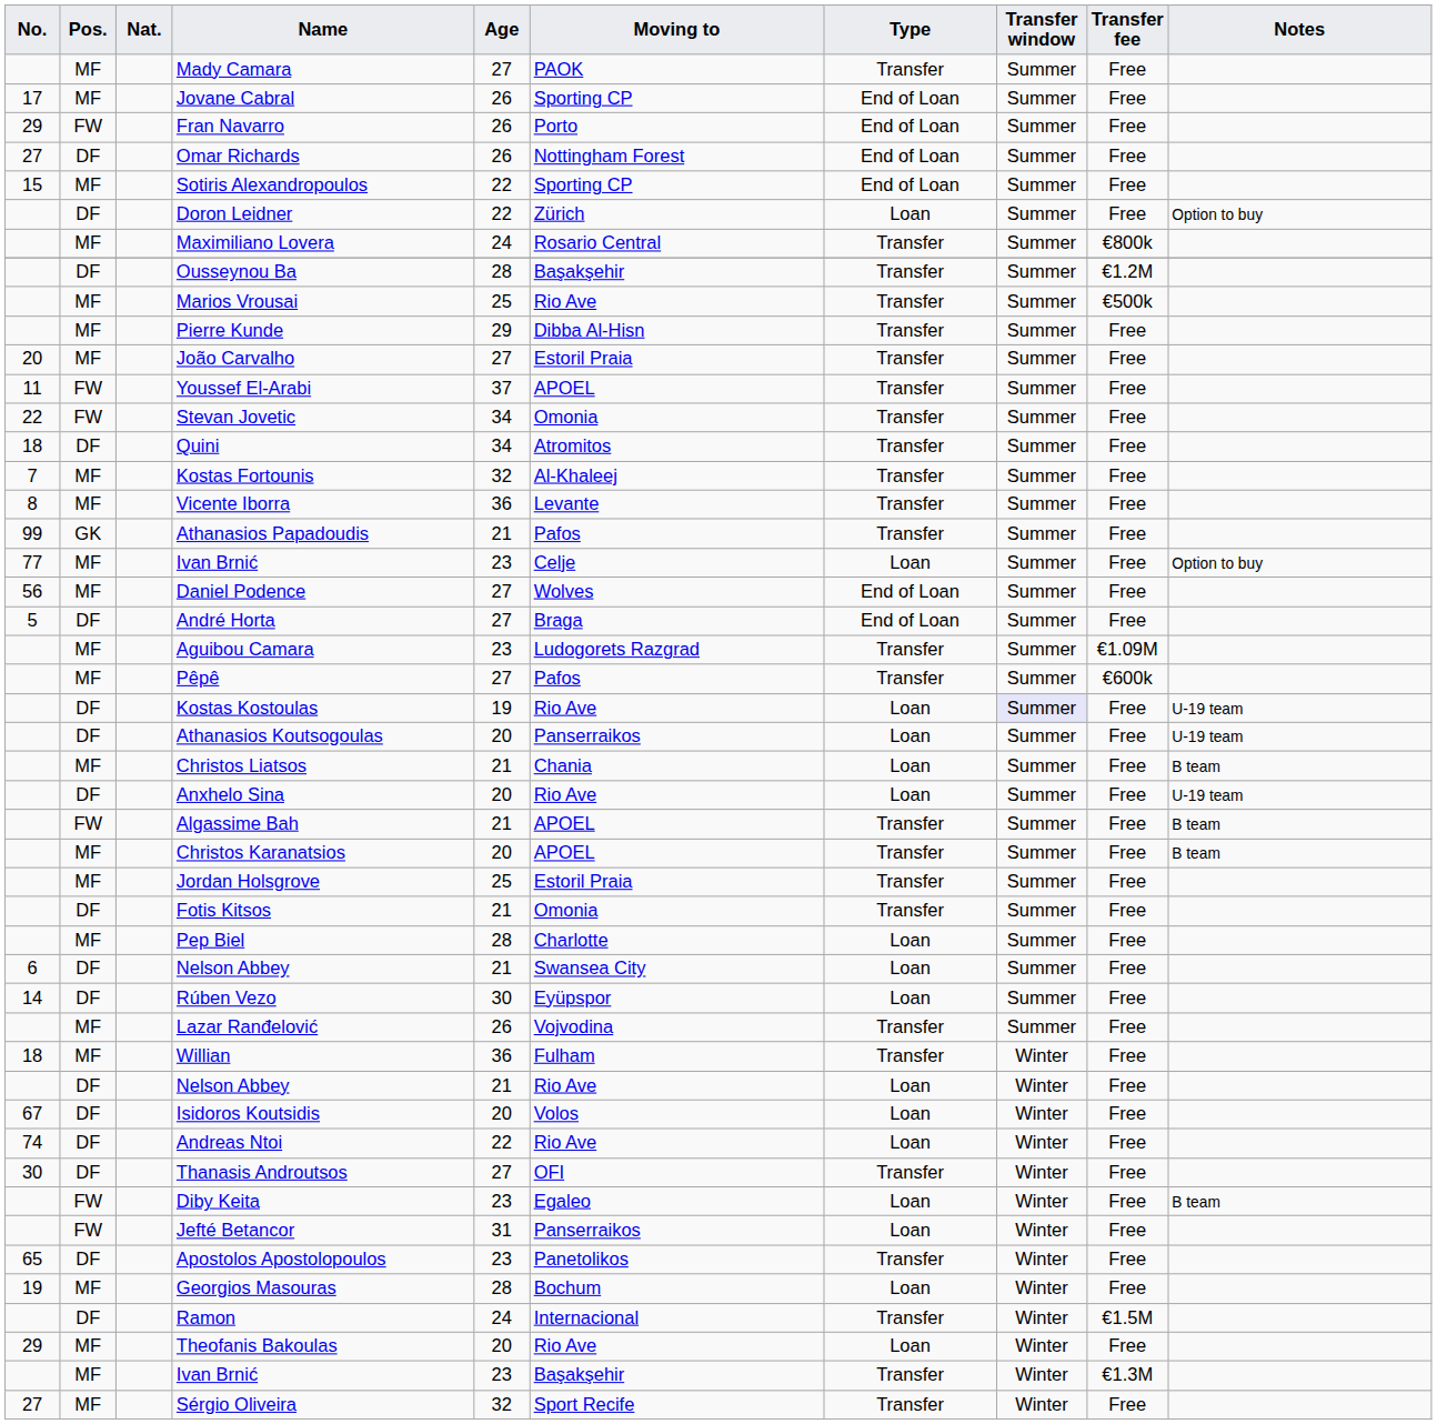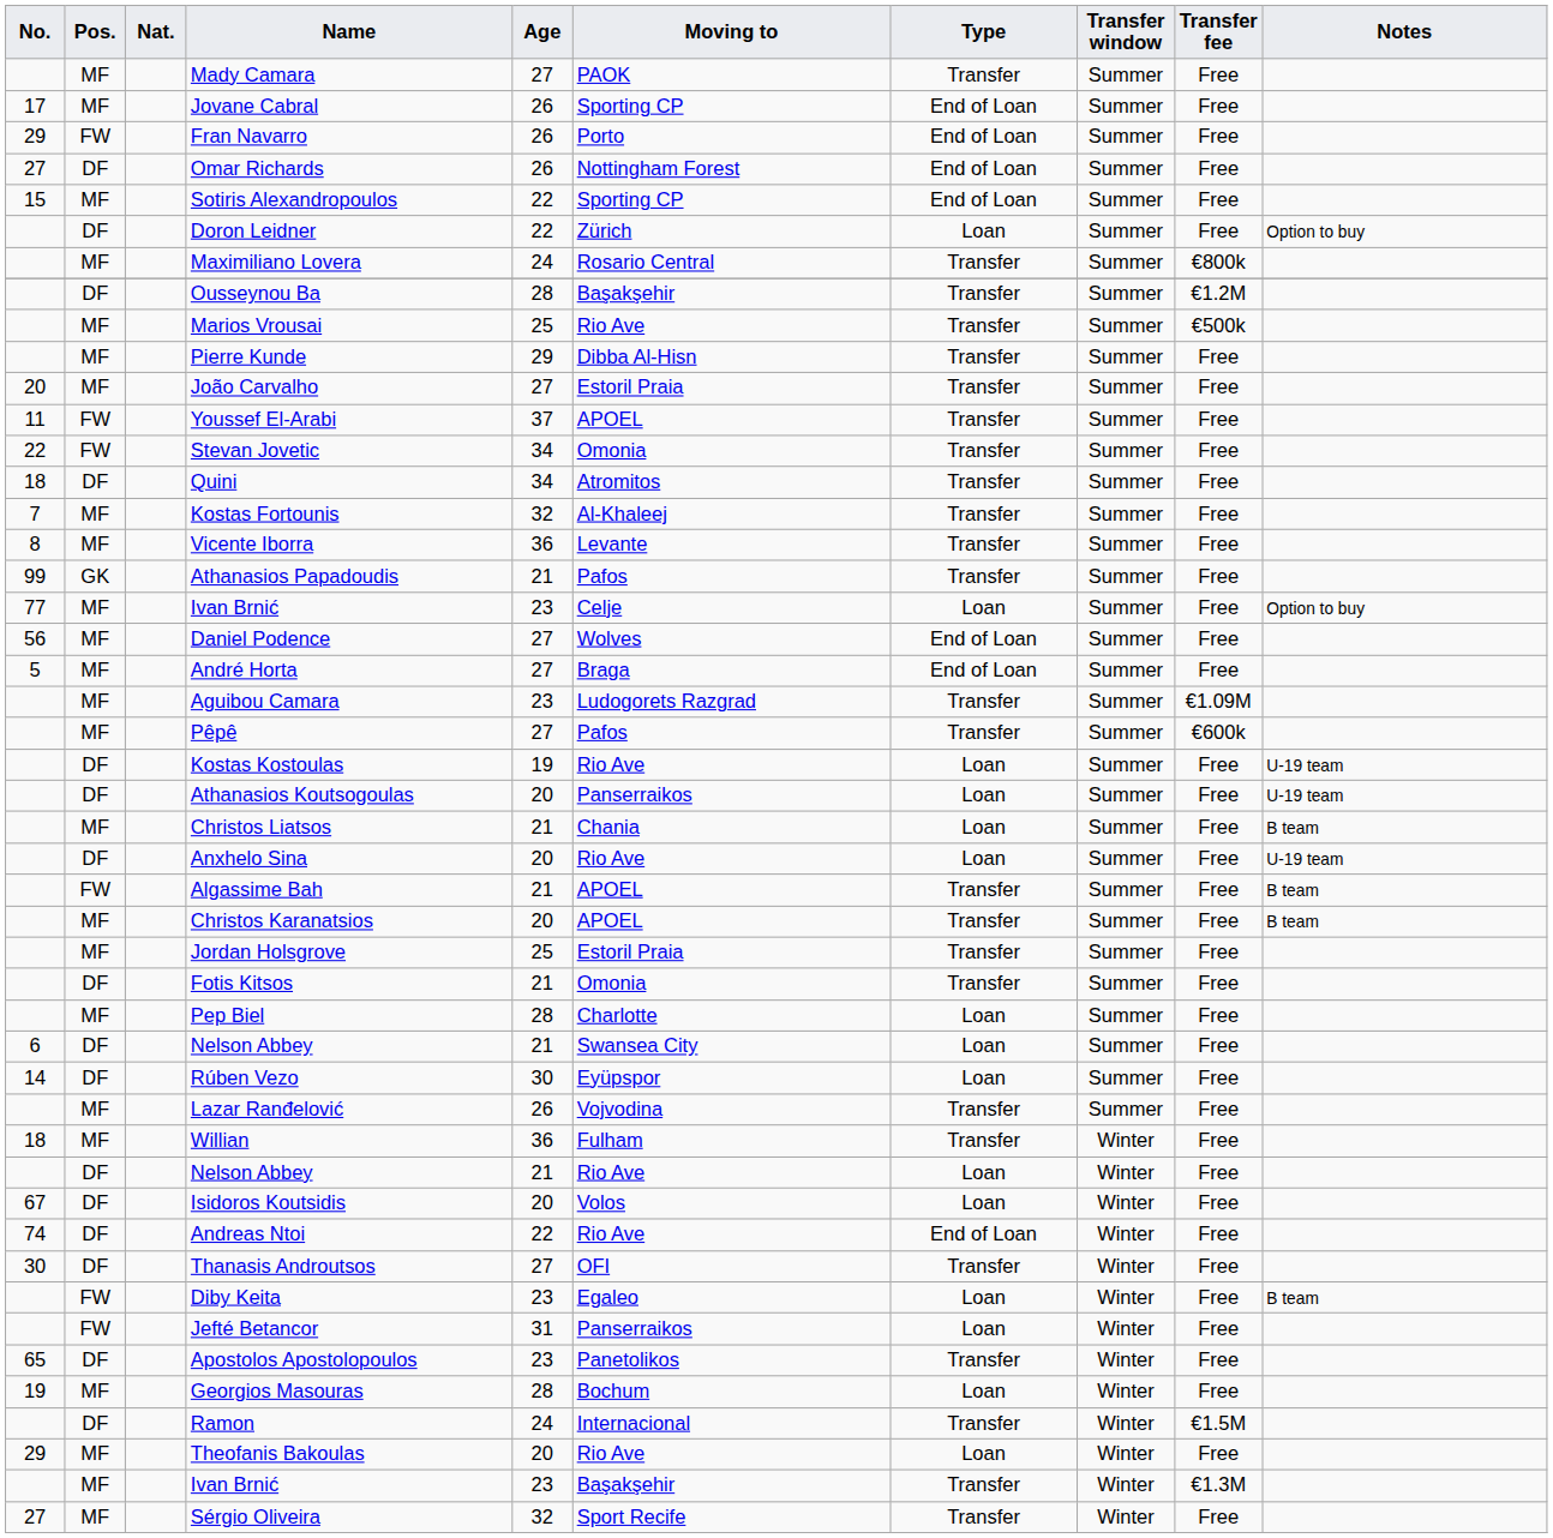 <table class="wikitable" style="text-align:center">
 <tr>
 <th style="background:#eaecf0; color:#000000; width:45px;">Νο.</th>
 <th style="background:#eaecf0; color:#000000; width:45px;">Pos.</th>
 <th style="background:#eaecf0; color:#000000; width:45px;">Nat.</th>
 <th style="background:#eaecf0; color:#000000; width:300px;">Name</th>
 <th style="background:#eaecf0; color:#000000; width:45px;">Age</th>
 <th style="background:#eaecf0; color:#000000; width:300px;">Moving to</th>
 <th style="background:#eaecf0; color:#000000; width:170px;">Type</th>
 <th style="background:#eaecf0; color:#000000; width:75px;">Transfer window</th>
 <th style="background:#eaecf0; color:#000000; width:55px;">Transfer fee</th>
 <th style="background:#eaecf0; color:#000000; width:280px;">Notes</th>
 </tr>
 <tr>
 <td></td>
 <td>MF</td>
 <td></td>
 <td style="text-align:left;"><a href='#'>Mady Camara</a></td>
 <td>27</td>
 <td style="text-align:left;"> <a href='#'>PAOK</a></td>
 <td>Transfer</td>
 <td>Summer</td>
 <td>Free</td>
 <td style="text-align:left;"></td>
 </tr>
 <tr>
 <td>17</td>
 <td>MF</td>
 <td></td>
 <td style="text-align:left;"><a href='#'>Jovane Cabral</a></td>
 <td>26</td>
 <td style="text-align:left;"> <a href='#'>Sporting CP</a></td>
 <td>End of Loan</td>
 <td>Summer</td>
 <td>Free</td>
 <td style="text-align:left;"></td>
 </tr>
 <tr>
 <td>29</td>
 <td>FW</td>
 <td></td>
 <td style="text-align:left;"><a href='#'>Fran Navarro</a></td>
 <td>26</td>
 <td style="text-align:left;"> <a href='#'>Porto</a></td>
 <td>End of Loan</td>
 <td>Summer</td>
 <td>Free</td>
 <td style="text-align:left;"></td>
 </tr>
 <tr>
 <td>27</td>
 <td>DF</td>
 <td></td>
 <td style="text-align:left;"><a href='#'>Omar Richards</a></td>
 <td>26</td>
 <td style="text-align:left;"> <a href='#'>Nottingham Forest</a></td>
 <td>End of Loan</td>
 <td>Summer</td>
 <td>Free</td>
 <td style="text-align:left;"></td>
 </tr>
 <tr>
 <td>15</td>
 <td>MF</td>
 <td></td>
 <td style="text-align:left;"><a href='#'>Sotiris Alexandropoulos</a></td>
 <td>22</td>
 <td style="text-align:left;"> <a href='#'>Sporting CP</a></td>
 <td>End of Loan</td>
 <td>Summer</td>
 <td>Free</td>
 <td style="text-align:left;"></td>
 </tr>
 <tr>
 <td></td>
 <td>DF</td>
 <td></td>
 <td style="text-align:left;"><a href='#'>Doron Leidner</a></td>
 <td>22</td>
 <td style="text-align:left;"> <a href='#'>Zürich</a></td>
 <td>Loan</td>
 <td>Summer</td>
 <td>Free</td>
 <td style="text-align:left;"><small>Option to buy</small></td>
 </tr>
 <tr>
 <td></td>
 <td>MF</td>
 <td></td>
 <td style="text-align:left;"><a href='#'>Maximiliano Lovera</a></td>
 <td>24</td>
 <td style="text-align:left;"> <a href='#'>Rosario Central</a></td>
 <td>Transfer</td>
 <td>Summer</td>
 <td>€800k</td>
 <td style="text-align:left;"></td>
 </tr>
 <tr>
 </tr>
 <tr>
 <td></td>
 <td>DF</td>
 <td></td>
 <td style="text-align:left;"><a href='#'>Ousseynou Ba</a></td>
 <td>28</td>
 <td style="text-align:left;"> <a href='#'>Başakşehir</a></td>
 <td>Transfer</td>
 <td>Summer</td>
 <td>€1.2M</td>
 <td style="text-align:left;"></td>
 </tr>
 <tr>
 <td></td>
 <td>MF</td>
 <td></td>
 <td style="text-align:left;"><a href='#'>Marios Vrousai</a></td>
 <td>25</td>
 <td style="text-align:left;"> <a href='#'>Rio Ave</a></td>
 <td>Transfer</td>
 <td>Summer</td>
 <td>€500k</td>
 <td style="text-align:left;"></td>
 </tr>
 <tr>
 <td></td>
 <td>MF</td>
 <td></td>
 <td style="text-align:left;"><a href='#'>Pierre Kunde</a></td>
 <td>29</td>
 <td style="text-align:left;"> <a href='#'>Dibba Al-Hisn</a></td>
 <td>Transfer</td>
 <td>Summer</td>
 <td>Free</td>
 <td style="text-align:left;"></td>
 </tr>
 <tr>
 <td>20</td>
 <td>MF</td>
 <td></td>
 <td style="text-align:left;"><a href='#'>João Carvalho</a></td>
 <td>27</td>
 <td style="text-align:left;"> <a href='#'>Estoril Praia</a></td>
 <td>Transfer</td>
 <td>Summer</td>
 <td>Free</td>
 <td style="text-align:left;"></td>
 </tr>
 <tr>
 <td>11</td>
 <td>FW</td>
 <td></td>
 <td style="text-align:left;"><a href='#'>Youssef El-Arabi</a></td>
 <td>37</td>
 <td style="text-align:left;"> <a href='#'>APOEL</a></td>
 <td>Transfer</td>
 <td>Summer</td>
 <td>Free</td>
 <td style="text-align:left;"></td>
 </tr>
 <tr>
 <td>22</td>
 <td>FW</td>
 <td></td>
 <td style="text-align:left;"><a href='#'>Stevan Jovetic</a></td>
 <td>34</td>
 <td style="text-align:left;"> <a href='#'>Omonia</a></td>
 <td>Transfer</td>
 <td>Summer</td>
 <td>Free</td>
 <td style="text-align:left;"></td>
 </tr>
 <tr>
 <td>18</td>
 <td>DF</td>
 <td></td>
 <td style="text-align:left;"><a href='#'>Quini</a></td>
 <td>34</td>
 <td style="text-align:left;"> <a href='#'>Atromitos</a></td>
 <td>Transfer</td>
 <td>Summer</td>
 <td>Free</td>
 <td style="text-align:left;"></td>
 </tr>
 <tr>
 <td>7</td>
 <td>MF</td>
 <td></td>
 <td style="text-align:left;"><a href='#'>Kostas Fortounis</a></td>
 <td>32</td>
 <td style="text-align:left;"> <a href='#'>Al-Khaleej</a></td>
 <td>Transfer</td>
 <td>Summer</td>
 <td>Free</td>
 <td style="text-align:left;"></td>
 </tr>
 <tr>
 <td>8</td>
 <td>MF</td>
 <td></td>
 <td style="text-align:left;"><a href='#'>Vicente Iborra</a></td>
 <td>36</td>
 <td style="text-align:left;"> <a href='#'>Levante</a></td>
 <td>Transfer</td>
 <td>Summer</td>
 <td>Free</td>
 <td style="text-align:left;"></td>
 </tr>
 <tr>
 <td>99</td>
 <td>GK</td>
 <td></td>
 <td style="text-align:left;"><a href='#'>Athanasios Papadoudis</a></td>
 <td>21</td>
 <td style="text-align:left;"> <a href='#'>Pafos</a></td>
 <td>Transfer</td>
 <td>Summer</td>
 <td>Free</td>
 <td style="text-align:left;"></td>
 </tr>
 <tr>
 <td>77</td>
 <td>MF</td>
 <td></td>
 <td style="text-align:left;"><a href='#'>Ivan Brnić</a></td>
 <td>23</td>
 <td style="text-align:left;"> <a href='#'>Celje</a></td>
 <td>Loan</td>
 <td>Summer</td>
 <td>Free</td>
 <td style="text-align:left;"><small>Option to buy</small></td>
 </tr>
 <tr>
 <td>56</td>
 <td>MF</td>
 <td></td>
 <td style="text-align:left;"><a href='#'>Daniel Podence</a></td>
 <td>27</td>
 <td style="text-align:left;"> <a href='#'>Wolves</a></td>
 <td>End of Loan</td>
 <td>Summer</td>
 <td>Free</td>
 <td style="text-align:left;"></td>
 </tr>
 <tr>
 <td>5</td>
-<td>DF</td>
+<td>MF</td>
 <td></td>
 <td style="text-align:left;"><a href='#'>André Horta</a></td>
 <td>27</td>
 <td style="text-align:left;"> <a href='#'>Braga</a></td>
 <td>End of Loan</td>
 <td>Summer</td>
 <td>Free</td>
 <td style="text-align:left;"></td>
 </tr>
 <tr>
 <td></td>
 <td>MF</td>
 <td></td>
 <td style="text-align:left;"><a href='#'>Aguibou Camara</a></td>
 <td>23</td>
 <td style="text-align:left;"> <a href='#'>Ludogorets Razgrad</a></td>
 <td>Transfer</td>
 <td>Summer</td>
 <td>€1.09M</td>
 <td style="text-align:left;"></td>
 </tr>
 <tr>
 <td></td>
 <td>MF</td>
 <td></td>
 <td style="text-align:left;"><a href='#'>Pêpê</a></td>
 <td>27</td>
 <td style="text-align:left;"> <a href='#'>Pafos</a></td>
 <td>Transfer</td>
 <td>Summer</td>
 <td>€600k</td>
 <td style="text-align:left;"></td>
 </tr>
 <tr>
 <td></td>
 <td>DF</td>
 <td></td>
 <td style="text-align:left;"><a href='#'>Kostas Kostoulas</a></td>
 <td>19</td>
 <td style="text-align:left;"> <a href='#'>Rio Ave</a></td>
 <td>Loan</td>
-<td style="background: lavender;">Summer</td>
+<td>Summer</td>
 <td>Free</td>
 <td style="text-align:left;"><small>U-19 team</small></td>
 </tr>
 <tr>
 <td></td>
 <td>DF</td>
 <td></td>
 <td style="text-align:left;"><a href='#'>Athanasios Koutsogoulas</a></td>
 <td>20</td>
 <td style="text-align:left;"> <a href='#'>Panserraikos</a></td>
 <td>Loan</td>
 <td>Summer</td>
 <td>Free</td>
 <td style="text-align:left;"><small>U-19 team</small></td>
 </tr>
 <tr>
 <td></td>
 <td>MF</td>
 <td></td>
 <td style="text-align:left;"><a href='#'>Christos Liatsos</a></td>
 <td>21</td>
 <td style="text-align:left;"> <a href='#'>Chania</a></td>
 <td>Loan</td>
 <td>Summer</td>
 <td>Free</td>
 <td style="text-align:left;"><small>B team</small></td>
 </tr>
 <tr>
 <td></td>
 <td>DF</td>
 <td></td>
 <td style="text-align:left;"><a href='#'>Anxhelo Sina</a></td>
 <td>20</td>
 <td style="text-align:left;"> <a href='#'>Rio Ave</a></td>
 <td>Loan</td>
 <td>Summer</td>
 <td>Free</td>
 <td style="text-align:left;"><small>U-19 team</small></td>
 </tr>
 <tr>
 <td></td>
 <td>FW</td>
 <td></td>
 <td style="text-align:left;"><a href='#'>Algassime Bah</a></td>
 <td>21</td>
 <td style="text-align:left;"> <a href='#'>APOEL</a></td>
 <td>Transfer</td>
 <td>Summer</td>
 <td>Free</td>
 <td style="text-align:left;"><small>B team</small></td>
 </tr>
 <tr>
 <td></td>
 <td>MF</td>
 <td></td>
 <td style="text-align:left;"><a href='#'>Christos Karanatsios</a></td>
 <td>20</td>
 <td style="text-align:left;"> <a href='#'>APOEL</a></td>
 <td>Transfer</td>
 <td>Summer</td>
 <td>Free</td>
 <td style="text-align:left;"><small>B team</small></td>
 </tr>
 <tr>
 <td></td>
 <td>MF</td>
 <td></td>
 <td style="text-align:left;"><a href='#'>Jordan Holsgrove</a></td>
 <td>25</td>
 <td style="text-align:left;"> <a href='#'>Estoril Praia</a></td>
 <td>Transfer</td>
 <td>Summer</td>
 <td>Free</td>
 <td style="text-align:left;"></td>
 </tr>
 <tr>
 <td></td>
 <td>DF</td>
 <td></td>
 <td style="text-align:left;"><a href='#'>Fotis Kitsos</a></td>
 <td>21</td>
 <td style="text-align:left;"> <a href='#'>Omonia</a></td>
 <td>Transfer</td>
 <td>Summer</td>
 <td>Free</td>
 <td style="text-align:left;"></td>
 </tr>
 <tr>
 <td></td>
 <td>MF</td>
 <td></td>
 <td style="text-align:left;"><a href='#'>Pep Biel</a></td>
 <td>28</td>
 <td style="text-align:left;"> <a href='#'>Charlotte</a></td>
 <td>Loan</td>
 <td>Summer</td>
 <td>Free</td>
 <td style="text-align:left;"></td>
 </tr>
 <tr>
 <td>6</td>
 <td>DF</td>
 <td></td>
 <td style="text-align:left;"><a href='#'>Nelson Abbey</a></td>
 <td>21</td>
 <td style="text-align:left;"> <a href='#'>Swansea City</a></td>
 <td>Loan</td>
 <td>Summer</td>
 <td>Free</td>
 <td style="text-align:left;"></td>
 </tr>
 <tr>
 <td>14</td>
 <td>DF</td>
 <td></td>
 <td style="text-align:left;"><a href='#'>Rúben Vezo</a></td>
 <td>30</td>
 <td style="text-align:left;"> <a href='#'>Eyüpspor</a></td>
 <td>Loan</td>
 <td>Summer</td>
 <td>Free</td>
 <td style="text-align:left;"></td>
 </tr>
 <tr>
 <td></td>
 <td>MF</td>
 <td></td>
 <td style="text-align:left;"><a href='#'>Lazar Ranđelović</a></td>
 <td>26</td>
 <td style="text-align:left;"> <a href='#'>Vojvodina</a></td>
 <td>Transfer</td>
 <td>Summer</td>
 <td>Free</td>
 <td style="text-align:left;"></td>
 </tr>
 <tr>
 <td>18</td>
 <td>MF</td>
 <td></td>
 <td style="text-align:left;"><a href='#'>Willian</a></td>
 <td>36</td>
 <td style="text-align:left;"> <a href='#'>Fulham</a></td>
 <td>Transfer</td>
 <td>Winter</td>
 <td>Free</td>
 <td style="text-align:left;"></td>
 </tr>
 <tr>
 <td></td>
 <td>DF</td>
 <td></td>
 <td style="text-align:left;"><a href='#'>Nelson Abbey</a></td>
 <td>21</td>
 <td style="text-align:left;"> <a href='#'>Rio Ave</a></td>
 <td>Loan</td>
 <td>Winter</td>
 <td>Free</td>
 <td style="text-align:left;"></td>
 </tr>
 <tr>
 <td>67</td>
 <td>DF</td>
 <td></td>
 <td style="text-align:left;"><a href='#'>Isidoros Koutsidis</a></td>
 <td>20</td>
 <td style="text-align:left;"> <a href='#'>Volos</a></td>
 <td>Loan</td>
 <td>Winter</td>
 <td>Free</td>
 <td style="text-align:left;"></td>
 </tr>
 <tr>
 <td>74</td>
 <td>DF</td>
 <td></td>
 <td style="text-align:left;"><a href='#'>Andreas Ntoi</a></td>
 <td>22</td>
 <td style="text-align:left;"> <a href='#'>Rio Ave</a></td>
-<td>Loan</td>
+<td>End of Loan</td>
 <td>Winter</td>
 <td>Free</td>
 <td style="text-align:left;"></td>
 </tr>
 <tr>
 <td>30</td>
 <td>DF</td>
 <td></td>
 <td style="text-align:left;"><a href='#'>Thanasis Androutsos</a></td>
 <td>27</td>
 <td style="text-align:left;"> <a href='#'>OFI</a></td>
 <td>Transfer</td>
 <td>Winter</td>
 <td>Free</td>
 <td style="text-align:left;"></td>
 </tr>
 <tr>
 <td></td>
 <td>FW</td>
 <td></td>
 <td style="text-align:left;"><a href='#'>Diby Keita</a></td>
 <td>23</td>
 <td style="text-align:left;"> <a href='#'>Egaleo</a></td>
 <td>Loan</td>
 <td>Winter</td>
 <td>Free</td>
 <td style="text-align:left;"><small>B team</small></td>
 </tr>
 <tr>
 <td></td>
 <td>FW</td>
 <td></td>
 <td style="text-align:left;"><a href='#'>Jefté Betancor</a></td>
 <td>31</td>
 <td style="text-align:left;"> <a href='#'>Panserraikos</a></td>
 <td>Loan</td>
 <td>Winter</td>
 <td>Free</td>
 <td style="text-align:left;"></td>
 </tr>
 <tr>
 <td>65</td>
 <td>DF</td>
 <td></td>
 <td style="text-align:left;"><a href='#'>Apostolos Apostolopoulos</a></td>
 <td>23</td>
 <td style="text-align:left;"> <a href='#'>Panetolikos</a></td>
 <td>Transfer</td>
 <td>Winter</td>
 <td>Free</td>
 <td style="text-align:left;"></td>
 </tr>
 <tr>
 <td>19</td>
 <td>MF</td>
 <td></td>
 <td style="text-align:left;"><a href='#'>Georgios Masouras</a></td>
 <td>28</td>
 <td style="text-align:left;"> <a href='#'>Bochum</a></td>
 <td>Loan</td>
 <td>Winter</td>
 <td>Free</td>
 <td style="text-align:left;"></td>
 </tr>
 <tr>
 <td></td>
 <td>DF</td>
 <td></td>
 <td style="text-align:left;"><a href='#'>Ramon</a></td>
 <td>24</td>
 <td style="text-align:left;"> <a href='#'>Internacional</a></td>
 <td>Transfer</td>
 <td>Winter</td>
 <td>€1.5M</td>
 <td style="text-align:left;"></td>
 </tr>
 <tr>
 <td>29</td>
 <td>MF</td>
 <td></td>
 <td style="text-align:left;"><a href='#'>Theofanis Bakoulas</a></td>
 <td>20</td>
 <td style="text-align:left;"> <a href='#'>Rio Ave</a></td>
 <td>Loan</td>
 <td>Winter</td>
 <td>Free</td>
 <td style="text-align:left;"></td>
 </tr>
 <tr>
 <td></td>
 <td>MF</td>
 <td></td>
 <td style="text-align:left;"><a href='#'>Ivan Brnić</a></td>
 <td>23</td>
 <td style="text-align:left;"> <a href='#'>Başakşehir</a></td>
 <td>Transfer</td>
 <td>Winter</td>
 <td>€1.3M</td>
 <td style="text-align:left;"></td>
 </tr>
 <tr>
 <td>27</td>
 <td>MF</td>
 <td></td>
 <td style="text-align:left;"><a href='#'>Sérgio Oliveira</a></td>
 <td>32</td>
 <td style="text-align:left;"> <a href='#'>Sport Recife</a></td>
 <td>Transfer</td>
 <td>Winter</td>
 <td>Free</td>
 <td style="text-align:left;"></td>
 </tr>
 <tr>
 </tr>
 <tr>
 </tr>
 </table>
